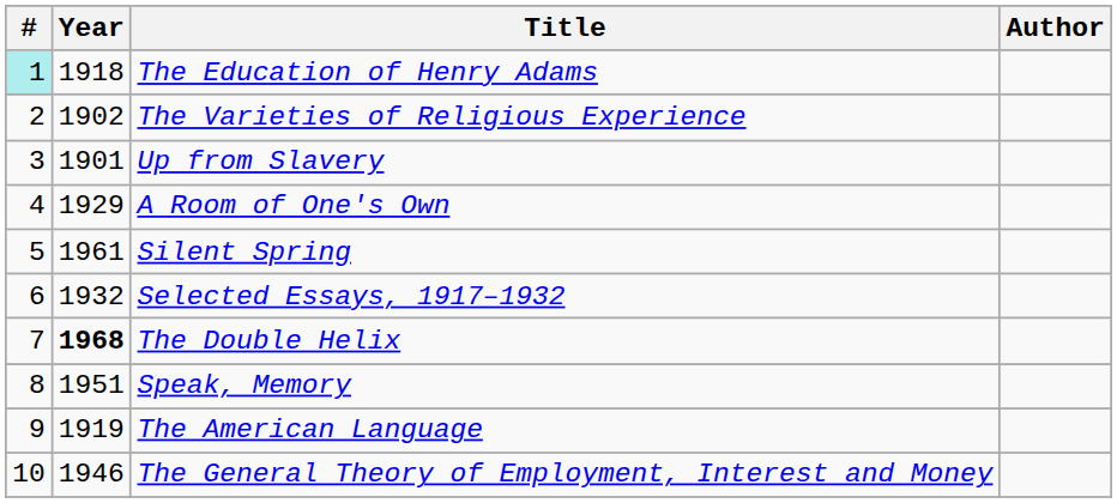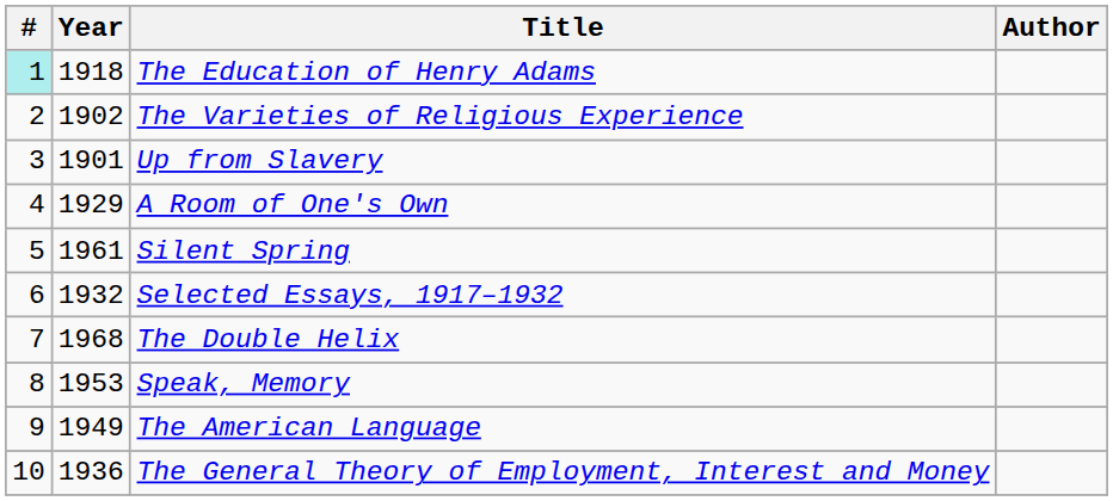 <table class="wikitable sortable">
 <tr>
 <th>#</th>
 <th>Year</th>
 <th>Title</th>
 <th>Author</th>
 </tr>
 <tr>
 <td align="right" style="background: paleturquoise;">1</td>
 <td>1918</td>
 <td><em><a href='#'>The Education of Henry Adams</a></em></td>
 <td></td>
 </tr>
 <tr style="text-align:left;">
 <td align="right">2</td>
 <td>1902</td>
 <td><em><a href='#'>The Varieties of Religious Experience</a></em></td>
 <td></td>
 </tr>
 <tr style="text-align:left;">
 <td align="right">3</td>
 <td>1901</td>
 <td><em><a href='#'>Up from Slavery</a></em></td>
 <td></td>
 </tr>
 <tr style="text-align:left;">
 <td align="right">4</td>
 <td>1929</td>
 <td><em><a href='#'>A Room of One's Own</a></em></td>
 <td></td>
 </tr>
 <tr style="text-align:left;">
 <td align="right">5</td>
 <td>1961</td>
 <td><em><a href='#'>Silent Spring</a></em></td>
 <td></td>
 </tr>
 <tr style="text-align:left;">
 <td align="right">6</td>
 <td>1932</td>
 <td><em><a href='#'>Selected Essays, 1917–1932</a></em></td>
 <td></td>
 </tr>
 <tr style="text-align:left;">
 <td align="right">7</td>
-<td><strong>1968</strong></td>
+<td>1968</td>
 <td><em><a href='#'>The Double Helix</a></em></td>
 <td></td>
 </tr>
 <tr style="text-align:left;">
 <td align="right">8</td>
-<td>1951</td>
+<td>1953</td>
 <td><em><a href='#'>Speak, Memory</a></em></td>
 <td></td>
 </tr>
 <tr style="text-align:left;">
 <td align="right">9</td>
-<td>1919</td>
+<td>1949</td>
 <td><em><a href='#'>The American Language</a></em></td>
 <td></td>
 </tr>
 <tr style="text-align:left;">
 <td align="right">10</td>
-<td>1946</td>
+<td>1936</td>
 <td><em><a href='#'>The General Theory of Employment, Interest and Money</a></em></td>
 <td></td>
 </tr>
 </table>
